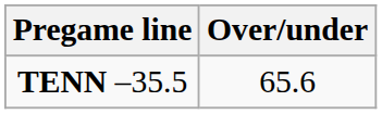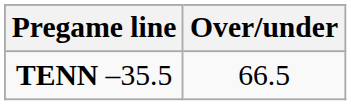 <table class="wikitable">
 <tr align="center">
 <th style=>Pregame line</th>
 <th style=>Over/under</th>
 </tr>
 <tr align="center">
 <td><strong>TENN</strong> –35.5</td>
-<td>65.6</td>
+<td>66.5</td>
 </tr>
 </table>
